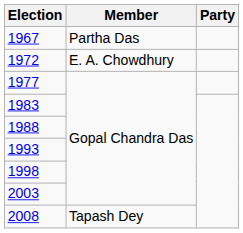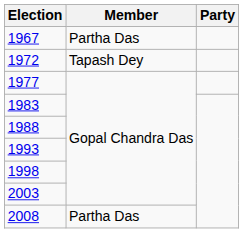 <table class="wikitable sortable">
 <tr>
 <th>Election</th>
 <th>Member</th>
 <th colspan=2>Party</th>
 </tr>
 <tr>
 <td><a href='#'>1967</a></td>
 <td>Partha Das</td>
 <td></td>
 </tr>
 <tr>
 <td><a href='#'>1972</a></td>
-<td>E. A. Chowdhury</td>
+<td>Tapash Dey</td>
 </tr>
 <tr>
 <td><a href='#'>1977</a></td>
 <td rowspan=6>Gopal Chandra Das</td>
 <td></td>
 </tr>
 <tr>
 <td><a href='#'>1983</a></td>
 </tr>
 <tr>
 <td><a href='#'>1988</a></td>
 </tr>
 <tr>
 <td><a href='#'>1993</a></td>
 </tr>
 <tr>
 <td><a href='#'>1998</a></td>
 </tr>
 <tr>
 <td><a href='#'>2003</a></td>
 </tr>
 <tr>
 <td><a href='#'>2008</a></td>
-<td>Tapash Dey</td>
+<td>Partha Das</td>
 </tr>
 </table>
